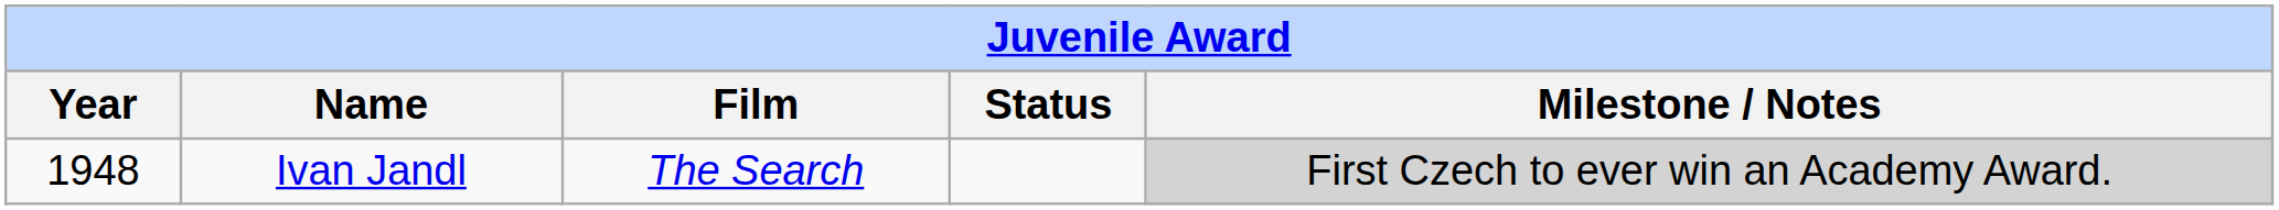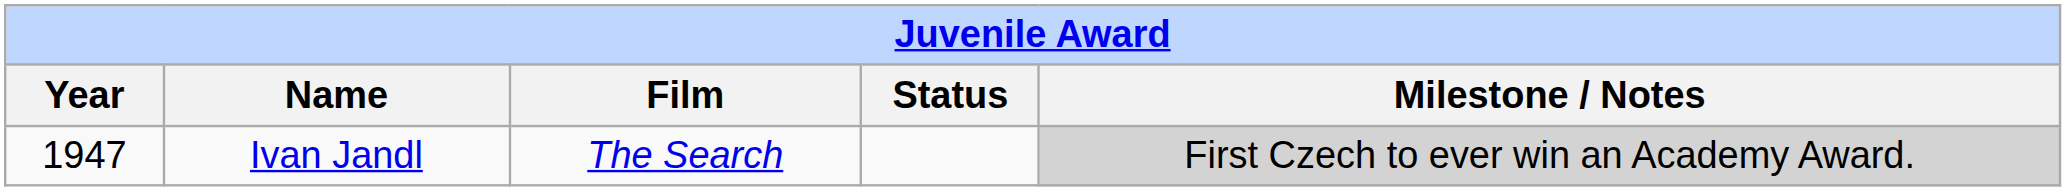 <table class="wikitable" style="text-align: center">
 <tr ---- bgcolor="#bfd7ff">
 <td colspan=5 align=center><a href='#'><strong>Juvenile Award</strong></a></td>
 </tr>
 <tr ---- bgcolor="#ebf5ff">
 <th width="75">Year</th>
 <th width="200">Name</th>
 <th width="200">Film</th>
 <th width="80">Status</th>
 <th width="650">Milestone / Notes</th>
 </tr>
 <tr>
-<td>1948</td>
+<td>1947</td>
 <td><a href='#'>Ivan Jandl</a></td>
 <td><em><a href='#'>The Search</a></em></td>
 <td></td>
 <td style="background: lightgrey;">First Czech to ever win an Academy Award.</td>
 </tr>
 </table>
